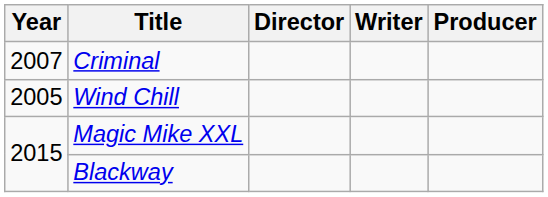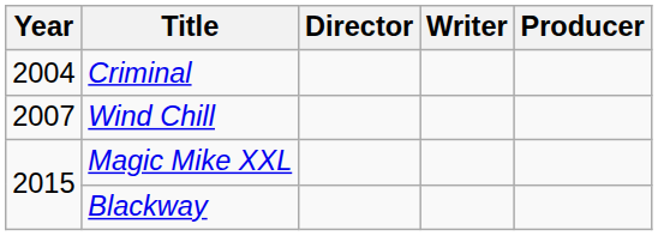 <table class="wikitable">
 <tr>
 <th>Year</th>
 <th>Title</th>
 <th>Director</th>
 <th>Writer</th>
 <th>Producer</th>
 </tr>
 <tr>
-<td>2007</td>
+<td>2004</td>
 <td><em><a href='#'>Criminal</a></em></td>
 <td></td>
 <td></td>
 <td></td>
 </tr>
 <tr>
-<td>2005</td>
+<td>2007</td>
 <td><em><a href='#'>Wind Chill</a></em></td>
 <td></td>
 <td></td>
 <td></td>
 </tr>
 <tr>
 <td rowspan="2">2015</td>
 <td><em><a href='#'>Magic Mike XXL</a></em></td>
 <td></td>
 <td></td>
 <td></td>
 </tr>
 <tr>
 <td><em><a href='#'>Blackway</a></em></td>
 <td></td>
 <td></td>
 <td></td>
 </tr>
 </table>
